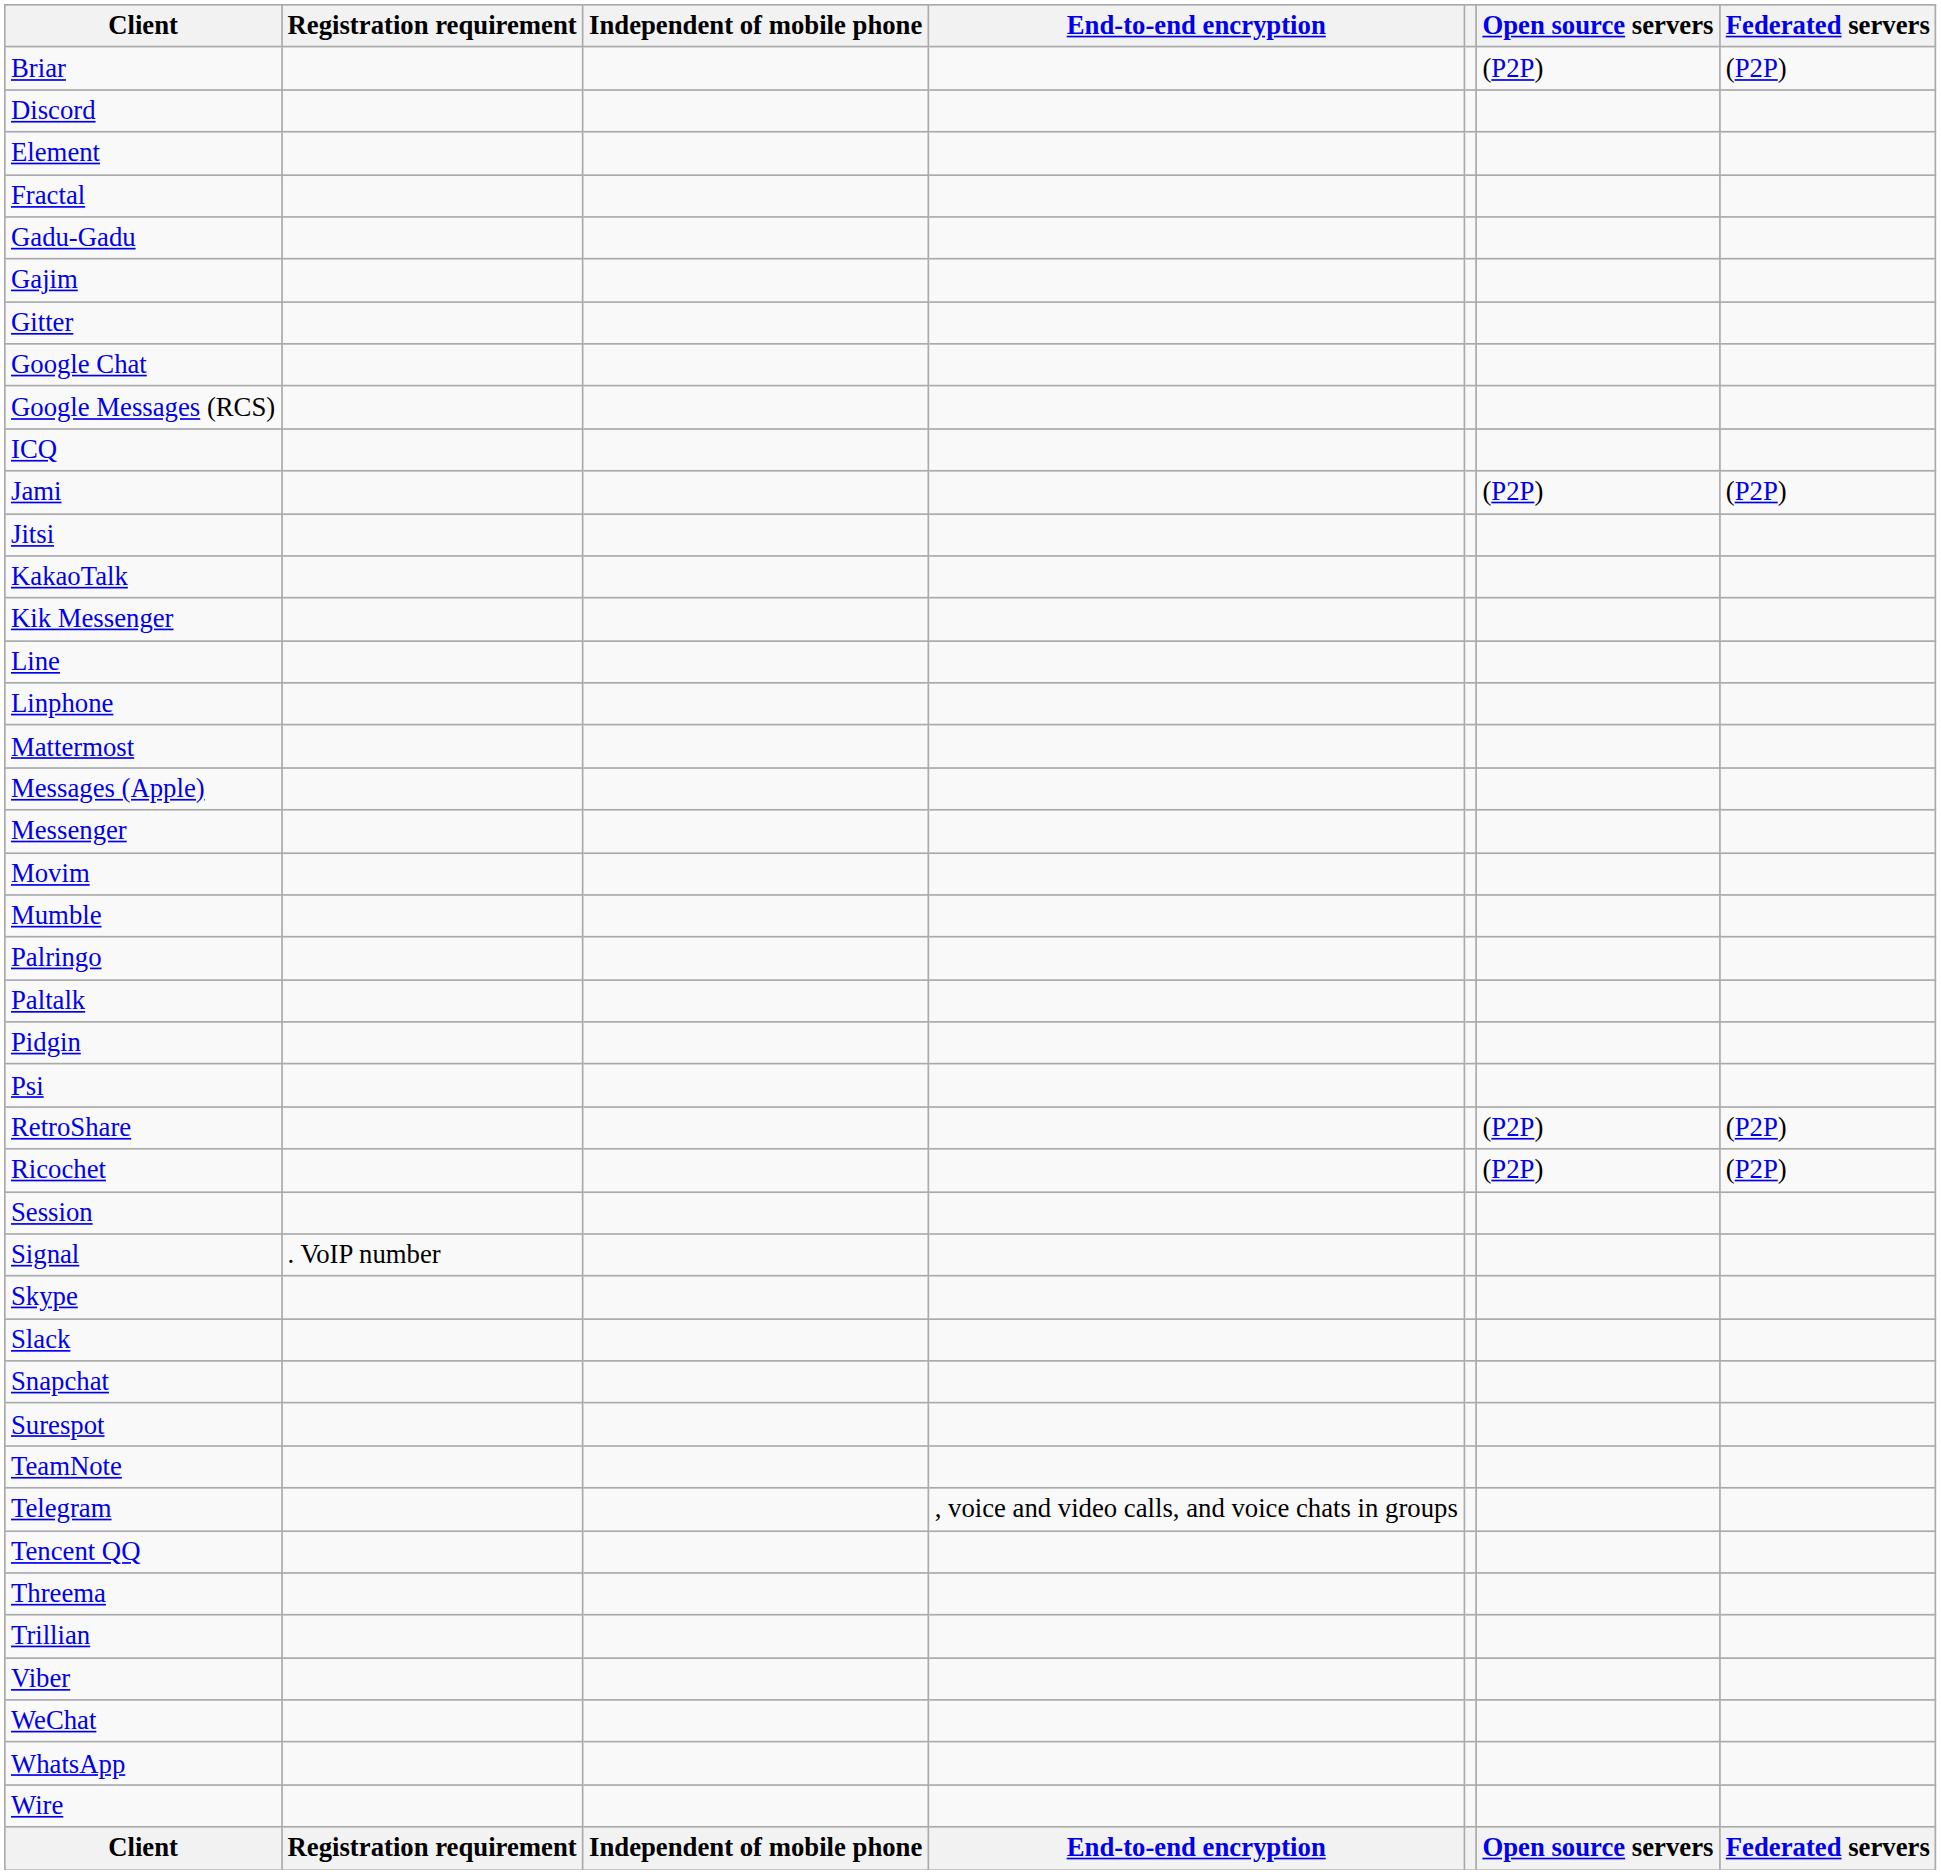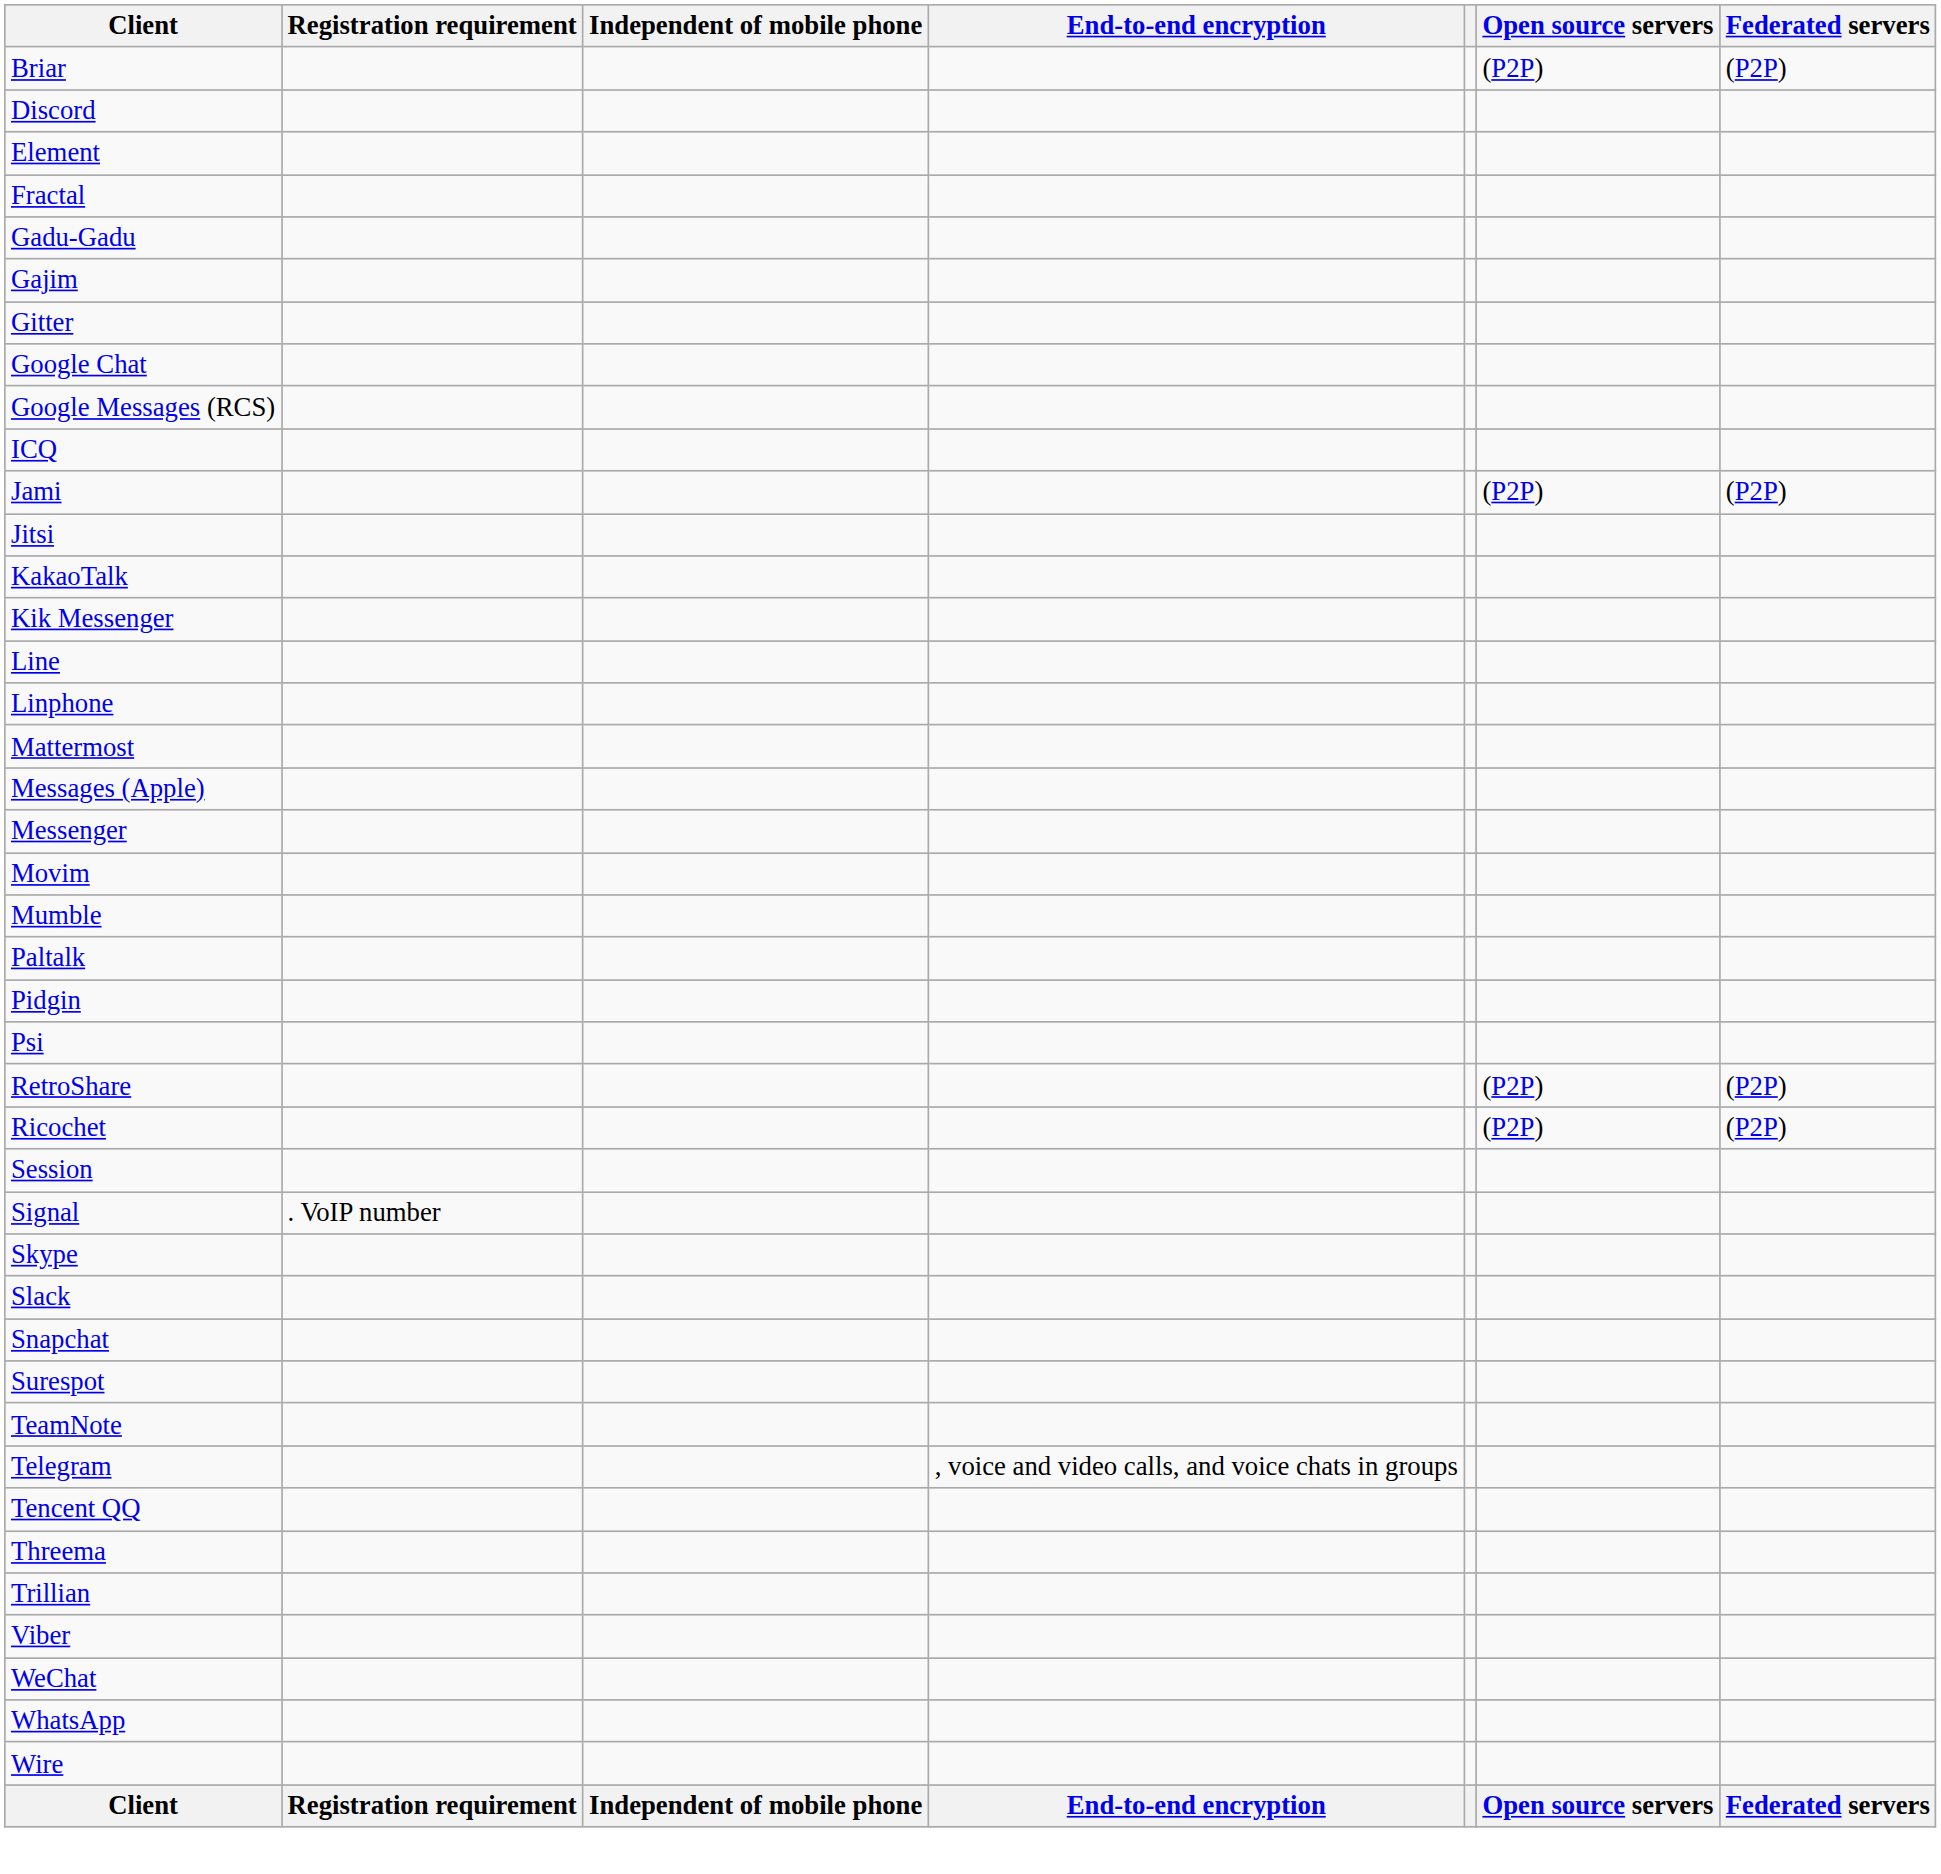 <table class="wikitable sortable sort-under sticky-header">
 <tr>
 <th>Client</th>
 <th>Registration requirement</th>
 <th>Independent of mobile phone</th>
 <th><a href='#'>End-to-end encryption</a></th>
 <th></th>
 <th><a href='#'>Open source</a> servers</th>
 <th><a href='#'>Federated</a> servers</th>
 </tr>
 <tr>
 <td><a href='#'>Briar</a></td>
 <td></td>
 <td></td>
 <td></td>
 <td></td>
 <td>(<a href='#'>P2P</a>)</td>
 <td>(<a href='#'>P2P</a>)</td>
 </tr>
 <tr>
 <td><a href='#'>Discord</a></td>
 <td></td>
 <td></td>
 <td></td>
 <td></td>
 <td></td>
 <td></td>
 </tr>
 <tr>
 <td><a href='#'>Element</a></td>
 <td></td>
 <td></td>
 <td></td>
 <td></td>
 <td></td>
 <td></td>
 </tr>
 <tr>
 <td><a href='#'>Fractal</a></td>
 <td></td>
 <td></td>
 <td></td>
 <td></td>
 <td></td>
 <td></td>
 </tr>
 <tr>
 <td><a href='#'>Gadu-Gadu</a></td>
 <td></td>
 <td></td>
 <td></td>
 <td></td>
 <td></td>
 <td></td>
 </tr>
 <tr>
 <td><a href='#'>Gajim</a></td>
 <td></td>
 <td></td>
 <td></td>
 <td></td>
 <td></td>
 </tr>
 <tr>
 <td><a href='#'>Gitter</a></td>
 <td></td>
 <td></td>
 <td></td>
 <td></td>
 <td></td>
 <td></td>
 </tr>
 <tr>
 <td><a href='#'>Google Chat</a></td>
 <td></td>
 <td></td>
 <td></td>
 <td></td>
 <td></td>
 <td></td>
 </tr>
 <tr>
 <td><a href='#'>Google Messages</a> (RCS)</td>
 <td></td>
 <td></td>
 <td></td>
 <td></td>
 <td><br></td>
 <td></td>
 </tr>
 <tr>
 <td><a href='#'>ICQ</a></td>
 <td></td>
 <td></td>
 <td></td>
 <td></td>
 <td></td>
 <td></td>
 </tr>
 <tr>
 <td><a href='#'>Jami</a></td>
 <td></td>
 <td></td>
 <td></td>
 <td></td>
 <td>(<a href='#'>P2P</a>)</td>
 <td>(<a href='#'>P2P</a>)</td>
 </tr>
 <tr>
 <td><a href='#'>Jitsi</a></td>
 <td></td>
 <td></td>
 <td></td>
 <td></td>
 <td></td>
 <td></td>
 </tr>
 <tr>
 <td><a href='#'>KakaoTalk</a></td>
 <td></td>
 <td></td>
 <td></td>
 <td></td>
 <td></td>
 <td></td>
 </tr>
 <tr>
 <td><a href='#'>Kik Messenger</a></td>
 <td></td>
 <td></td>
 <td></td>
 <td></td>
 <td></td>
 <td></td>
 </tr>
 <tr>
 <td><a href='#'>Line</a></td>
 <td></td>
 <td></td>
 <td></td>
 <td></td>
 <td></td>
 <td></td>
 </tr>
 <tr>
 <td><a href='#'>Linphone</a></td>
 <td></td>
 <td></td>
 <td></td>
 <td></td>
 <td></td>
 <td></td>
 </tr>
 <tr>
 <td><a href='#'>Mattermost</a></td>
 <td></td>
 <td></td>
 <td></td>
 <td></td>
 <td></td>
 <td></td>
 </tr>
 <tr>
 <td><a href='#'>Messages (Apple)</a></td>
 <td></td>
 <td></td>
 <td></td>
 <td></td>
 <td><br></td>
 <td><br></td>
 </tr>
 <tr>
 <td><a href='#'>Messenger</a></td>
 <td></td>
 <td></td>
 <td></td>
 <td></td>
 <td></td>
 <td></td>
 </tr>
 <tr>
 <td><a href='#'>Movim</a></td>
 <td></td>
 <td></td>
 <td></td>
 <td></td>
 <td></td>
 <td></td>
 </tr>
 <tr>
 <td><a href='#'>Mumble</a></td>
 <td></td>
 <td></td>
 <td></td>
 <td></td>
 <td></td>
 <td></td>
 </tr>
 <tr>
-<td><a href='#'>Palringo</a></td>
-<td></td>
-<td></td>
-<td></td>
-<td></td>
-<td></td>
-<td></td>
-</tr>
-<tr>
 <td><a href='#'>Paltalk</a></td>
 <td></td>
 <td></td>
 <td></td>
 <td></td>
 <td></td>
 <td></td>
 </tr>
 <tr>
 <td><a href='#'>Pidgin</a></td>
 <td></td>
 <td></td>
 <td></td>
 <td></td>
 <td></td>
 <td></td>
 </tr>
 <tr>
 <td><a href='#'>Psi</a></td>
 <td></td>
 <td></td>
 <td></td>
 <td></td>
 <td></td>
 <td></td>
 </tr>
 <tr>
 <td><a href='#'>RetroShare</a></td>
 <td></td>
 <td></td>
 <td></td>
 <td></td>
 <td>(<a href='#'>P2P</a>)</td>
 <td>(<a href='#'>P2P</a>)</td>
 </tr>
 <tr>
 <td><a href='#'>Ricochet</a></td>
 <td></td>
 <td></td>
 <td></td>
 <td></td>
 <td>(<a href='#'>P2P</a>)</td>
 <td>(<a href='#'>P2P</a>)</td>
 </tr>
 <tr>
 <td><a href='#'>Session</a></td>
 <td></td>
 <td></td>
 <td></td>
 <td></td>
 <td></td>
 <td></td>
 </tr>
 <tr>
 <td><a href='#'>Signal</a></td>
 <td>. VoIP number</td>
 <td></td>
 <td></td>
 <td></td>
 <td></td>
 <td></td>
 </tr>
 <tr>
 <td><a href='#'>Skype</a></td>
 <td></td>
 <td></td>
 <td></td>
 <td></td>
 <td></td>
 <td></td>
 </tr>
 <tr>
 <td><a href='#'>Slack</a></td>
 <td></td>
 <td></td>
 <td></td>
 <td></td>
 <td></td>
 <td></td>
 </tr>
 <tr>
 <td><a href='#'>Snapchat</a></td>
 <td></td>
 <td></td>
 <td></td>
 <td></td>
 <td></td>
 <td></td>
 </tr>
 <tr>
 <td><a href='#'>Surespot</a></td>
 <td></td>
 <td></td>
 <td></td>
 <td></td>
 <td></td>
 </tr>
 <tr>
 <td><a href='#'>TeamNote</a></td>
 <td></td>
 <td></td>
 <td></td>
 <td></td>
 <td></td>
 <td></td>
 </tr>
 <tr>
 <td><a href='#'>Telegram</a></td>
 <td></td>
 <td></td>
 <td>,  voice and video calls, and voice chats in groups</td>
 <td></td>
 <td></td>
 <td></td>
 </tr>
 <tr>
 <td><a href='#'>Tencent QQ</a></td>
 <td></td>
 <td></td>
 <td></td>
 <td></td>
 <td></td>
 <td></td>
 </tr>
 <tr>
 <td><a href='#'>Threema</a></td>
 <td></td>
 <td></td>
 <td></td>
 <td></td>
 <td></td>
 <td></td>
 </tr>
 <tr>
 <td><a href='#'>Trillian</a></td>
 <td></td>
 <td></td>
 <td></td>
 <td></td>
 <td></td>
 <td></td>
 </tr>
 <tr>
 <td><a href='#'>Viber</a></td>
 <td></td>
 <td></td>
 <td></td>
 <td></td>
 <td></td>
 <td></td>
 </tr>
 <tr>
 <td><a href='#'>WeChat</a></td>
 <td></td>
 <td></td>
 <td></td>
 <td></td>
 <td></td>
 <td></td>
 </tr>
 <tr>
 <td><a href='#'>WhatsApp</a></td>
 <td></td>
 <td></td>
 <td></td>
 <td></td>
 <td></td>
 <td></td>
 </tr>
 <tr>
 <td><a href='#'>Wire</a></td>
 <td></td>
 <td></td>
 <td></td>
 <td></td>
 <td></td>
 <td></td>
 </tr>
 <tr>
 <th>Client</th>
 <th>Registration requirement</th>
 <th>Independent of mobile phone</th>
 <th><a href='#'>End-to-end encryption</a></th>
 <th></th>
 <th><a href='#'>Open source</a> servers</th>
 <th><a href='#'>Federated</a> servers</th>
 </tr>
 </table>
